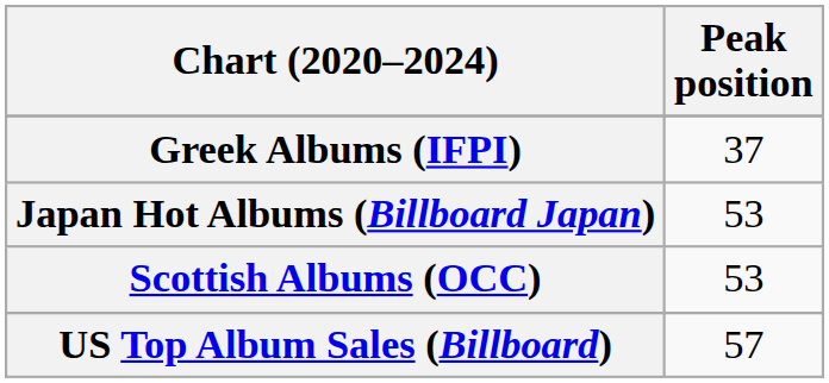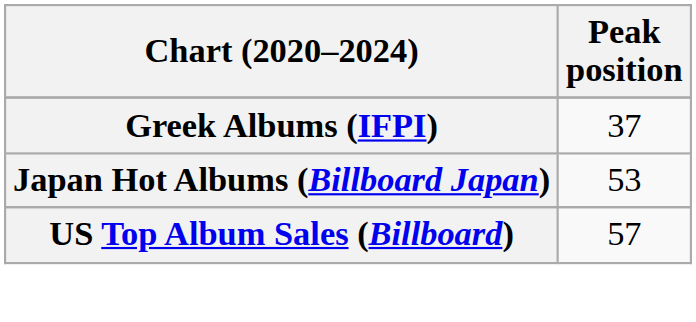 <table class="wikitable sortable plainrowheaders" style="text-align:center">
 <tr>
 <th scope="col">Chart (2020–2024)</th>
 <th scope="col">Peak<br>position</th>
 </tr>
 <tr>
 </tr>
 <tr>
 <th scope="row">Greek Albums (<a href='#'>IFPI</a>)</th>
 <td>37</td>
 </tr>
 <tr>
 <th scope="row">Japan Hot Albums (<em><a href='#'>Billboard Japan</a></em>)</th>
 <td>53</td>
 </tr>
 <tr>
-<th scope="row"><a href='#'>Scottish Albums</a> (<a href='#'>OCC</a>)</th>
-<td>53</td>
-</tr>
-<tr>
 </tr>
 <tr>
 </tr>
 <tr>
 <th scope="row">US <a href='#'>Top Album Sales</a> (<em><a href='#'>Billboard</a></em>)</th>
 <td>57</td>
 </tr>
 </table>
